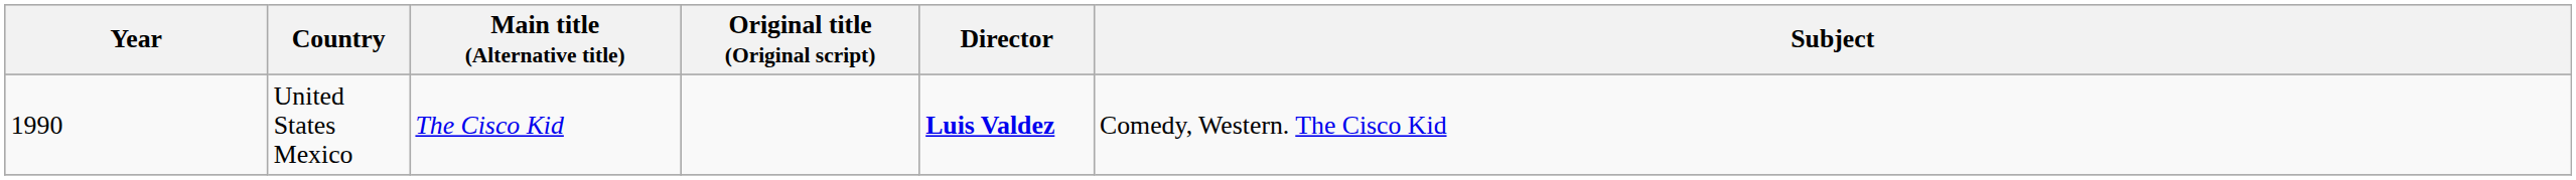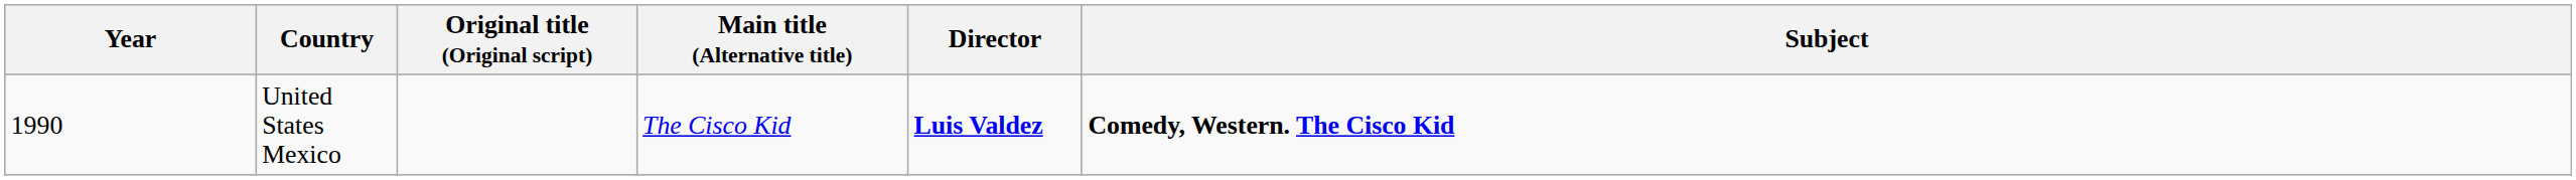 <table class="wikitable sortable" style="width:100%;">
 <tr>
 <th>Year</th>
 <th width= 80>Country</th>
+<th class="unsortable" style="width:140px;">Original title<br><small>(Original script)</small></th>
 <th class="unsortable" style="width:160px;">Main title<br><small>(Alternative title)</small></th>
-<th class="unsortable" style="width:140px;">Original title<br><small>(Original script)</small></th>
 <th width=100>Director</th>
 <th class="unsortable">Subject</th>
 </tr>
 <tr>
 <td>1990</td>
 <td>United States<br>Mexico</td>
+<td></td>
 <td><em><a href='#'>The Cisco Kid</a></em></td>
-<td></td>
 <td><strong><a href='#'>Luis Valdez</a></strong></td>
-<td>Comedy, Western. <a href='#'>The Cisco Kid</a></td>
+<td><strong>Comedy, Western. <a href='#'>The Cisco Kid</a></strong></td>
 </tr>
 </table>
